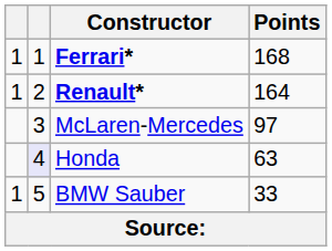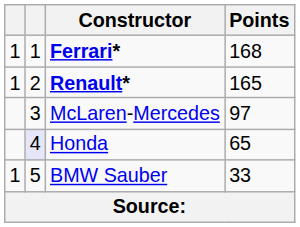 <table class="wikitable" style="font-size: 85%;">
 <tr>
 <th></th>
 <th></th>
 <th>Constructor</th>
 <th>Points</th>
 </tr>
 <tr>
 <td> 1</td>
 <td align="center">1</td>
 <td> <strong><a href='#'>Ferrari</a>*</strong></td>
 <td>168</td>
 </tr>
 <tr>
 <td> 1</td>
 <td align="center">2</td>
 <td> <strong><a href='#'>Renault</a>*</strong></td>
-<td>164</td>
+<td>165</td>
 </tr>
 <tr>
 <td></td>
 <td align="center">3</td>
 <td> <a href='#'>McLaren</a>-<a href='#'>Mercedes</a></td>
 <td>97</td>
 </tr>
 <tr>
 <td></td>
 <td align="center" style="background: lavender;">4</td>
 <td> <a href='#'>Honda</a></td>
-<td>63</td>
+<td>65</td>
 </tr>
 <tr>
 <td> 1</td>
 <td align="center">5</td>
 <td> <a href='#'>BMW Sauber</a></td>
 <td>33</td>
 </tr>
 <tr>
 <th colspan=4>Source: </th>
 </tr>
 </table>
